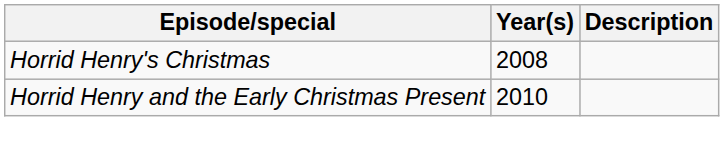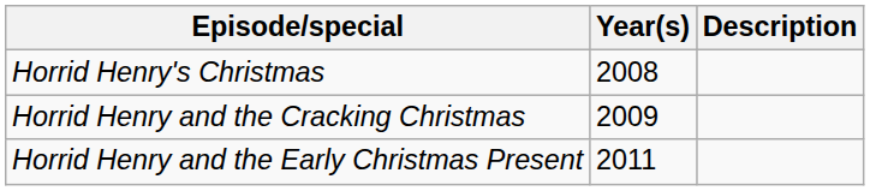 <table class="wikitable sortable">
 <tr>
 <th>Episode/special</th>
 <th>Year(s)</th>
 <th>Description</th>
 </tr>
 <tr>
 <td><em>Horrid Henry's Christmas</em></td>
 <td>2008</td>
 <td></td>
 </tr>
 <tr>
+<td><em>Horrid Henry and the Cracking Christmas</em></td>
+<td>2009</td>
+<td></td>
+</tr>
+<tr>
 <td><em>Horrid Henry and the Early Christmas Present</em></td>
-<td>2010</td>
+<td>2011</td>
 <td></td>
 </tr>
 </table>
